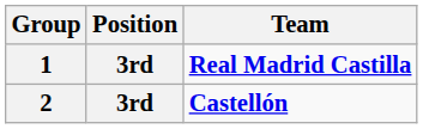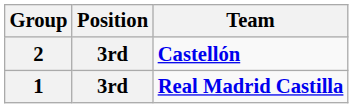 <table class="wikitable">
 <tr>
 <th>Group</th>
 <th>Position</th>
 <th>Team</th>
 </tr>
 <tr>
+<th>2</th>
+<th>3rd</th>
+<td><strong><a href='#'>Castellón</a></strong></td>
+</tr>
+<tr>
 <th>1</th>
 <th>3rd</th>
 <td><strong><a href='#'>Real Madrid Castilla</a></strong></td>
 </tr>
-<tr>
-<th>2</th>
-<th>3rd</th>
-<td><strong><a href='#'>Castellón</a></strong></td>
-</tr>
 </table>
